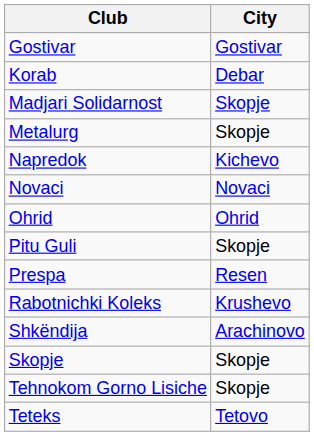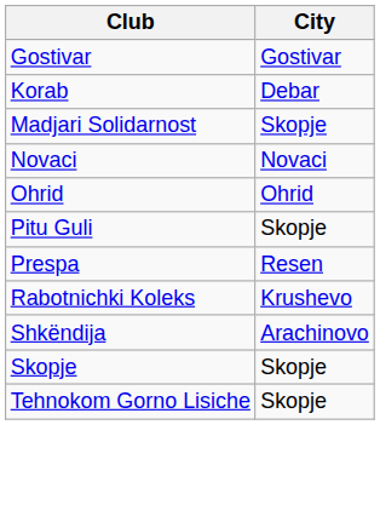 <table class="wikitable">
 <tr>
 <th>Club</th>
 <th>City</th>
 </tr>
 <tr>
 <td><a href='#'>Gostivar</a></td>
 <td><a href='#'>Gostivar</a></td>
 </tr>
 <tr>
 <td><a href='#'>Korab</a></td>
 <td><a href='#'>Debar</a></td>
 </tr>
 <tr>
 <td><a href='#'>Madjari Solidarnost</a></td>
 <td><a href='#'>Skopje</a></td>
-</tr>
-<tr>
-<td><a href='#'>Metalurg</a></td>
-<td>Skopje</td>
-</tr>
-<tr>
-<td><a href='#'>Napredok</a></td>
-<td><a href='#'>Kichevo</a></td>
 </tr>
 <tr>
 <td><a href='#'>Novaci</a></td>
 <td><a href='#'>Novaci</a></td>
 </tr>
 <tr>
 <td><a href='#'>Ohrid</a></td>
 <td><a href='#'>Ohrid</a></td>
 </tr>
 <tr>
 <td><a href='#'>Pitu Guli</a></td>
 <td>Skopje</td>
 </tr>
 <tr>
 <td><a href='#'>Prespa</a></td>
 <td><a href='#'>Resen</a></td>
 </tr>
 <tr>
 <td><a href='#'>Rabotnichki Koleks</a></td>
 <td><a href='#'>Krushevo</a></td>
 </tr>
 <tr>
 <td><a href='#'>Shkëndija</a></td>
 <td><a href='#'>Arachinovo</a></td>
 </tr>
 <tr>
 <td><a href='#'>Skopje</a></td>
 <td>Skopje</td>
 </tr>
 <tr>
 <td><a href='#'>Tehnokom Gorno Lisiche</a></td>
 <td>Skopje</td>
 </tr>
-<tr>
-<td><a href='#'>Teteks</a></td>
-<td><a href='#'>Tetovo</a></td>
-</tr>
 </table>
